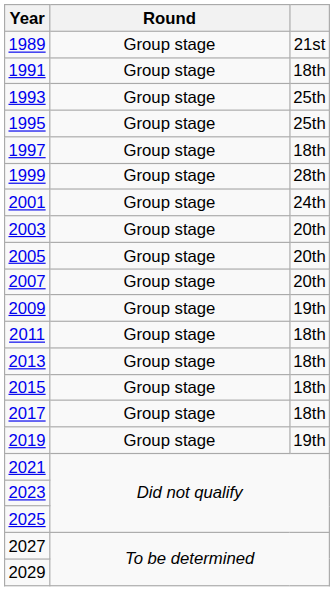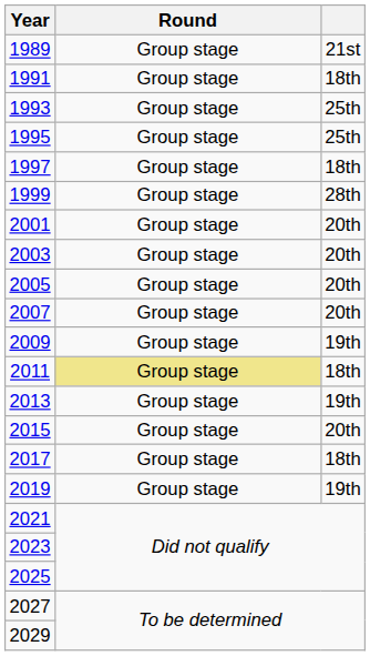 <table class="wikitable" style="text-align: center; font-size:90%">
 <tr>
 <th>Year</th>
 <th style="width:200px">Round</th>
 <th></th>
 </tr>
 <tr>
 <td><a href='#'>1989</a></td>
 <td>Group stage</td>
 <td>21st</td>
 </tr>
 <tr>
 <td><a href='#'>1991</a></td>
 <td>Group stage</td>
 <td>18th</td>
 </tr>
 <tr>
 <td><a href='#'>1993</a></td>
 <td>Group stage</td>
 <td>25th</td>
 </tr>
 <tr>
 <td><a href='#'>1995</a></td>
 <td>Group stage</td>
 <td>25th</td>
 </tr>
 <tr>
 <td><a href='#'>1997</a></td>
 <td>Group stage</td>
 <td>18th</td>
 </tr>
 <tr>
 <td><a href='#'>1999</a></td>
 <td>Group stage</td>
 <td>28th</td>
 </tr>
 <tr>
 <td><a href='#'>2001</a></td>
 <td>Group stage</td>
-<td>24th</td>
+<td>20th</td>
 </tr>
 <tr>
 <td><a href='#'>2003</a></td>
 <td>Group stage</td>
 <td>20th</td>
 </tr>
 <tr>
 <td><a href='#'>2005</a></td>
 <td>Group stage</td>
 <td>20th</td>
 </tr>
 <tr>
 <td><a href='#'>2007</a></td>
 <td>Group stage</td>
 <td>20th</td>
 </tr>
 <tr>
 <td><a href='#'>2009</a></td>
 <td>Group stage</td>
 <td>19th</td>
 </tr>
 <tr>
 <td><a href='#'>2011</a></td>
-<td>Group stage</td>
+<td style="background: khaki;">Group stage</td>
 <td>18th</td>
 </tr>
 <tr>
 <td><a href='#'>2013</a></td>
 <td>Group stage</td>
-<td>18th</td>
+<td>19th</td>
 </tr>
 <tr>
 <td><a href='#'>2015</a></td>
 <td>Group stage</td>
-<td>18th</td>
+<td>20th</td>
 </tr>
 <tr>
 <td><a href='#'>2017</a></td>
 <td>Group stage</td>
 <td>18th</td>
 </tr>
 <tr>
 <td><a href='#'>2019</a></td>
 <td>Group stage</td>
 <td>19th</td>
 </tr>
 <tr>
 <td><a href='#'>2021</a></td>
 <td colspan="2" rowspan="3"><em>Did not qualify</em></td>
 </tr>
 <tr>
 <td><a href='#'>2023</a></td>
 </tr>
 <tr>
 <td><a href='#'>2025</a></td>
 </tr>
 <tr>
 <td>2027</td>
 <td colspan="2" rowspan="2"><em>To be determined</em></td>
 </tr>
 <tr>
 <td>2029</td>
 </tr>
 </table>
